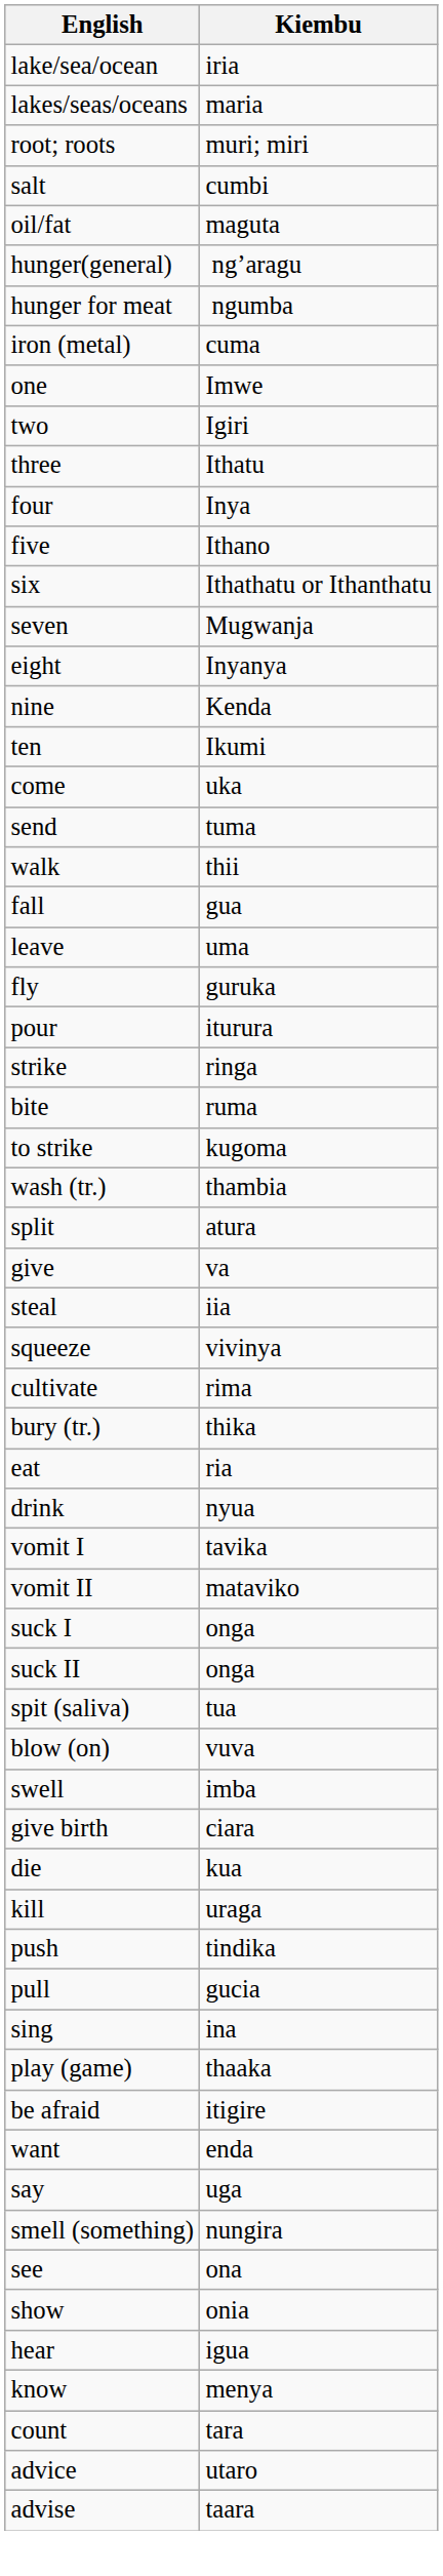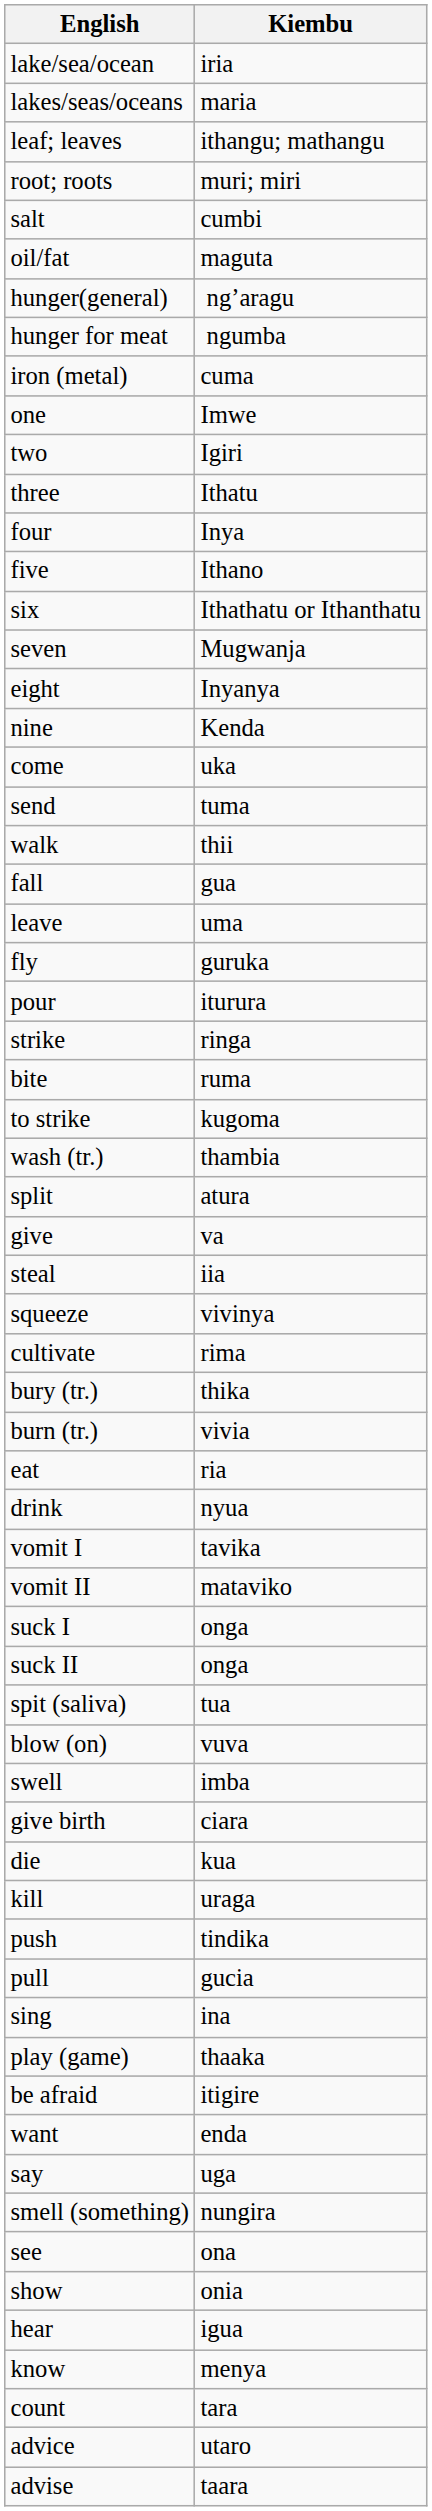 <table class="wikitable sortable mw-collapsible">
 <tr>
 <th>English</th>
 <th>Kiembu</th>
 </tr>
 <tr>
 <td>lake/sea/ocean</td>
 <td>iria</td>
 </tr>
 <tr>
 <td>lakes/seas/oceans</td>
 <td>maria</td>
+</tr>
+<tr>
+<td>leaf; leaves</td>
+<td>ithangu; mathangu</td>
 </tr>
 <tr>
 <td>root; roots</td>
 <td>muri; miri</td>
 </tr>
 <tr>
 <td>salt</td>
 <td>cumbi</td>
 </tr>
 <tr>
 <td>oil/fat</td>
 <td>maguta</td>
 </tr>
 <tr>
 <td>hunger(general)</td>
 <td> ng’aragu</td>
 </tr>
 <tr>
 <td>hunger for meat</td>
 <td> ngumba</td>
 </tr>
 <tr>
 <td>iron (metal)</td>
 <td>cuma</td>
 </tr>
 <tr>
 <td>one</td>
 <td>Imwe</td>
 </tr>
 <tr>
 <td>two</td>
 <td>Igiri</td>
 </tr>
 <tr>
 <td>three</td>
 <td>Ithatu</td>
 </tr>
 <tr>
 <td>four</td>
 <td>Inya</td>
 </tr>
 <tr>
 <td>five</td>
 <td>Ithano</td>
 </tr>
 <tr>
 <td>six</td>
 <td>Ithathatu or Ithanthatu</td>
 </tr>
 <tr>
 <td>seven</td>
 <td>Mugwanja</td>
 </tr>
 <tr>
 <td>eight</td>
 <td>Inyanya</td>
 </tr>
 <tr>
 <td>nine</td>
 <td>Kenda</td>
-</tr>
-<tr>
-<td>ten</td>
-<td>Ikumi</td>
 </tr>
 <tr>
 <td>come</td>
 <td>uka</td>
 </tr>
 <tr>
 <td>send</td>
 <td>tuma</td>
 </tr>
 <tr>
 <td>walk</td>
 <td>thii</td>
 </tr>
 <tr>
 <td>fall</td>
 <td>gua</td>
 </tr>
 <tr>
 <td>leave</td>
 <td>uma</td>
 </tr>
 <tr>
 <td>fly</td>
 <td>guruka</td>
 </tr>
 <tr>
 <td>pour</td>
 <td>iturura</td>
 </tr>
 <tr>
 <td>strike</td>
 <td>ringa</td>
 </tr>
 <tr>
 <td>bite</td>
 <td>ruma</td>
 </tr>
 <tr>
 <td>to strike</td>
 <td>kugoma</td>
 </tr>
 <tr>
 <td>wash (tr.)</td>
 <td>thambia</td>
 </tr>
 <tr>
 <td>split</td>
 <td>atura</td>
 </tr>
 <tr>
 <td>give</td>
 <td>va</td>
 </tr>
 <tr>
 <td>steal</td>
 <td>iia</td>
 </tr>
 <tr>
 <td>squeeze</td>
 <td>vivinya</td>
 </tr>
 <tr>
 <td>cultivate</td>
 <td>rima</td>
 </tr>
 <tr>
 <td>bury (tr.)</td>
 <td>thika</td>
+</tr>
+<tr>
+<td>burn (tr.)</td>
+<td>vivia</td>
 </tr>
 <tr>
 <td>eat</td>
 <td>ria</td>
 </tr>
 <tr>
 <td>drink</td>
 <td>nyua</td>
 </tr>
 <tr>
 <td>vomit I</td>
 <td>tavika</td>
 </tr>
 <tr>
 <td>vomit II</td>
 <td>mataviko</td>
 </tr>
 <tr>
 <td>suck I</td>
 <td>onga</td>
 </tr>
 <tr>
 <td>suck II</td>
 <td>onga</td>
 </tr>
 <tr>
 <td>spit (saliva)</td>
 <td>tua</td>
 </tr>
 <tr>
 <td>blow (on)</td>
 <td>vuva</td>
 </tr>
 <tr>
 <td>swell</td>
 <td>imba</td>
 </tr>
 <tr>
 <td>give birth</td>
 <td>ciara</td>
 </tr>
 <tr>
 <td>die</td>
 <td>kua</td>
 </tr>
 <tr>
 <td>kill</td>
 <td>uraga</td>
 </tr>
 <tr>
 <td>push</td>
 <td>tindika</td>
 </tr>
 <tr>
 <td>pull</td>
 <td>gucia</td>
 </tr>
 <tr>
 <td>sing</td>
 <td>ina</td>
 </tr>
 <tr>
 <td>play (game)</td>
 <td>thaaka</td>
 </tr>
 <tr>
 <td>be afraid</td>
 <td>itigire</td>
 </tr>
 <tr>
 <td>want</td>
 <td>enda</td>
 </tr>
 <tr>
 <td>say</td>
 <td>uga</td>
 </tr>
 <tr>
 <td>smell (something)</td>
 <td>nungira</td>
 </tr>
 <tr>
 <td>see</td>
 <td>ona</td>
 </tr>
 <tr>
 <td>show</td>
 <td>onia</td>
 </tr>
 <tr>
 <td>hear</td>
 <td>igua</td>
 </tr>
 <tr>
 <td>know</td>
 <td>menya</td>
 </tr>
 <tr>
 <td>count</td>
 <td>tara</td>
 </tr>
 <tr>
 <td>advice</td>
 <td>utaro</td>
 </tr>
 <tr>
 <td>advise</td>
 <td>taara</td>
 </tr>
 </table>
